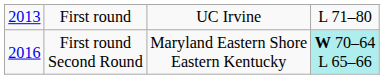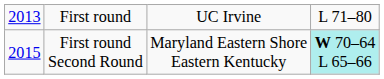 <table class="wikitable">
 <tr align="center">
 <td><a href='#'>2013</a></td>
 <td>First round</td>
 <td>UC Irvine</td>
 <td>L 71–80</td>
 </tr>
 <tr align="center">
-<td><a href='#'>2016</a></td>
+<td><a href='#'>2015</a></td>
 <td>First round<br>Second Round</td>
 <td>Maryland Eastern Shore<br>Eastern Kentucky</td>
 <td style="background: paleturquoise;"><strong>W</strong> 70–64<br>L 65–66</td>
 </tr>
 </table>
